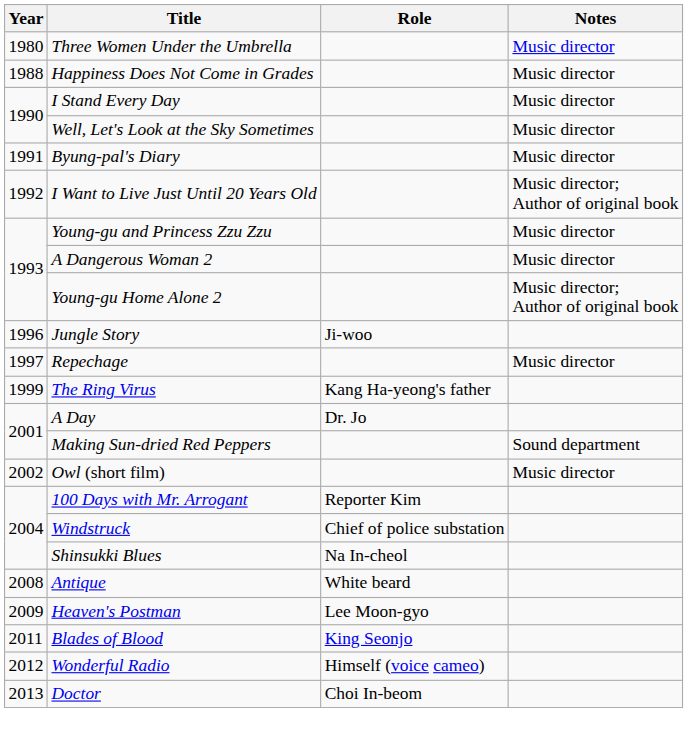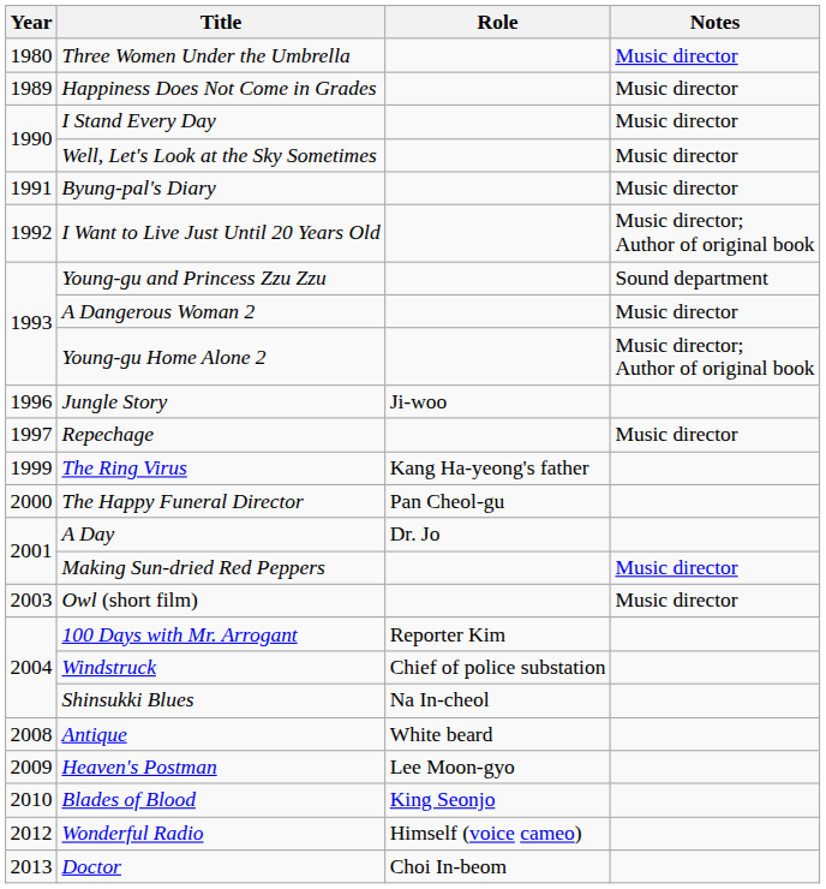 <table class="wikitable" plainrowheaders sortable">
 <tr>
 <th scope="col">Year</th>
 <th scope="col">Title</th>
 <th scope="col">Role</th>
 <th scope="col">Notes</th>
 </tr>
 <tr>
 <td>1980</td>
 <td><em>Three Women Under the Umbrella</em></td>
 <td></td>
 <td><a href='#'>Music director</a></td>
 </tr>
 <tr>
-<td>1988</td>
+<td>1989</td>
 <td><em>Happiness Does Not Come in Grades</em></td>
 <td></td>
 <td>Music director</td>
 </tr>
 <tr>
 <td rowspan=2>1990</td>
 <td><em>I Stand Every Day</em></td>
 <td></td>
 <td>Music director</td>
 </tr>
 <tr>
 <td><em>Well, Let's Look at the Sky Sometimes</em></td>
 <td></td>
 <td>Music director</td>
 </tr>
 <tr>
 <td>1991</td>
 <td><em>Byung-pal's Diary</em></td>
 <td></td>
 <td>Music director</td>
 </tr>
 <tr>
 <td>1992</td>
 <td><em>I Want to Live Just Until 20 Years Old</em></td>
 <td></td>
 <td>Music director; <br> Author of original book</td>
 </tr>
 <tr>
 <td rowspan=3>1993</td>
 <td><em>Young-gu and Princess Zzu Zzu</em></td>
 <td></td>
-<td>Music director</td>
+<td>Sound department</td>
 </tr>
 <tr>
 <td><em>A Dangerous Woman 2</em></td>
 <td></td>
 <td>Music director</td>
 </tr>
 <tr>
 <td><em>Young-gu Home Alone 2</em></td>
 <td></td>
 <td>Music director; <br> Author of original book</td>
 </tr>
 <tr>
 <td>1996</td>
 <td><em>Jungle Story</em></td>
 <td>Ji-woo</td>
 <td></td>
 </tr>
 <tr>
 <td>1997</td>
 <td><em>Repechage</em></td>
 <td></td>
 <td>Music director</td>
 </tr>
 <tr>
 <td>1999</td>
 <td><em><a href='#'>The Ring Virus</a></em></td>
 <td>Kang Ha-yeong's father</td>
 <td></td>
 </tr>
 <tr>
+<td>2000</td>
+<td><em>The Happy Funeral Director</em></td>
+<td>Pan Cheol-gu</td>
+<td></td>
+</tr>
+<tr>
 <td rowspan=2>2001</td>
 <td><em>A Day</em></td>
 <td>Dr. Jo</td>
 <td></td>
 </tr>
 <tr>
 <td><em>Making Sun-dried Red Peppers</em></td>
 <td></td>
-<td>Sound department</td>
+<td><a href='#'>Music director</a></td>
 </tr>
 <tr>
-<td>2002</td>
+<td>2003</td>
 <td><em>Owl</em> (short film)</td>
 <td></td>
 <td>Music director</td>
 </tr>
 <tr>
 <td rowspan=3>2004</td>
 <td><em><a href='#'>100 Days with Mr. Arrogant</a></em></td>
 <td>Reporter Kim</td>
 <td></td>
 </tr>
 <tr>
 <td><em><a href='#'>Windstruck</a></em></td>
 <td>Chief of police substation</td>
 <td></td>
 </tr>
 <tr>
 <td><em>Shinsukki Blues</em></td>
 <td>Na In-cheol</td>
 <td></td>
 </tr>
 <tr>
 <td>2008</td>
 <td><em><a href='#'>Antique</a></em></td>
 <td>White beard</td>
 <td></td>
 </tr>
 <tr>
 <td>2009</td>
 <td><em><a href='#'>Heaven's Postman</a></em></td>
 <td>Lee Moon-gyo</td>
 <td></td>
 </tr>
 <tr>
-<td>2011</td>
+<td>2010</td>
 <td><em><a href='#'>Blades of Blood</a></em></td>
 <td><a href='#'>King Seonjo</a></td>
 <td></td>
 </tr>
 <tr>
 <td>2012</td>
 <td><em><a href='#'>Wonderful Radio</a></em></td>
 <td>Himself (<a href='#'>voice</a> <a href='#'>cameo</a>)</td>
 <td></td>
 </tr>
 <tr>
 <td>2013</td>
 <td><em><a href='#'>Doctor</a></em></td>
 <td>Choi In-beom</td>
 <td></td>
 </tr>
 </table>
